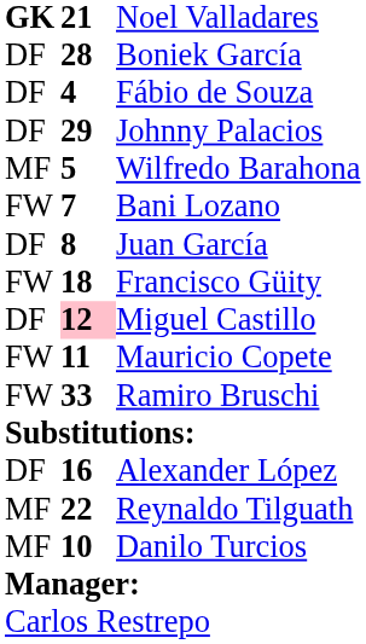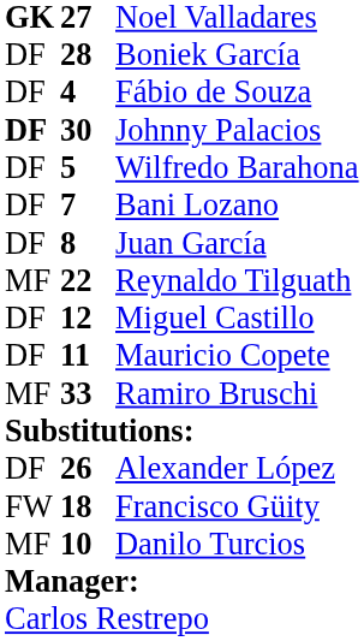 <table style = "font-size: 90%" cellspacing = "0" cellpadding = "0">
 <tr>
 <td colspan = 4></td>
 </tr>
 <tr>
 <th style="width:25px;"></th>
 <th style="width:25px;"></th>
 </tr>
 <tr>
 <td><strong>GK</strong></td>
-<td><strong>21</strong></td>
+<td><strong>27</strong></td>
 <td> <a href='#'>Noel Valladares</a></td>
 </tr>
 <tr>
 <td>DF</td>
 <td><strong>28</strong></td>
 <td> <a href='#'>Boniek García</a></td>
 </tr>
 <tr>
 <td>DF</td>
 <td><strong>4</strong></td>
 <td> <a href='#'>Fábio de Souza</a></td>
 </tr>
 <tr>
-<td>DF</td>
-<td><strong>29</strong></td>
+<td><strong>DF</strong></td>
+<td><strong>30</strong></td>
 <td> <a href='#'>Johnny Palacios</a></td>
 <td></td>
 <td></td>
 </tr>
 <tr>
-<td>MF</td>
+<td>DF</td>
 <td><strong>5</strong></td>
 <td> <a href='#'>Wilfredo Barahona</a></td>
 </tr>
 <tr>
-<td>FW</td>
+<td>DF</td>
 <td><strong>7</strong></td>
 <td> <a href='#'>Bani Lozano</a></td>
 </tr>
 <tr>
 <td>DF</td>
 <td><strong>8</strong></td>
 <td> <a href='#'>Juan García</a></td>
 <td></td>
 <td></td>
 </tr>
 <tr>
-<td>FW</td>
-<td><strong>18</strong></td>
-<td> <a href='#'>Francisco Güity</a></td>
+<td>MF</td>
+<td><strong>22</strong></td>
+<td> <a href='#'>Reynaldo Tilguath</a></td>
 <td></td>
 <td></td>
 <td></td>
 <td></td>
 </tr>
 <tr>
 <td>DF</td>
-<td style="background: pink;"><strong>12</strong></td>
+<td><strong>12</strong></td>
 <td> <a href='#'>Miguel Castillo</a></td>
 <td></td>
 <td></td>
 </tr>
 <tr>
-<td>FW</td>
+<td>DF</td>
 <td><strong>11</strong></td>
 <td> <a href='#'>Mauricio Copete</a></td>
 <td></td>
 <td></td>
 </tr>
 <tr>
-<td>FW</td>
+<td>MF</td>
 <td><strong>33</strong></td>
 <td> <a href='#'>Ramiro Bruschi</a></td>
 <td></td>
 <td></td>
 </tr>
 <tr>
 <td colspan = 3><strong>Substitutions:</strong></td>
 </tr>
 <tr>
 <td>DF</td>
-<td><strong>16</strong></td>
+<td><strong>26</strong></td>
 <td> <a href='#'>Alexander López</a></td>
 <td></td>
 <td></td>
 </tr>
 <tr>
-<td>MF</td>
-<td><strong>22</strong></td>
-<td> <a href='#'>Reynaldo Tilguath</a></td>
+<td>FW</td>
+<td><strong>18</strong></td>
+<td> <a href='#'>Francisco Güity</a></td>
 <td></td>
 <td></td>
 <td></td>
 <td></td>
 </tr>
 <tr>
 <td>MF</td>
 <td><strong>10</strong></td>
 <td> <a href='#'>Danilo Turcios</a></td>
 <td></td>
 <td></td>
 </tr>
 <tr>
 <td colspan = 3><strong>Manager:</strong></td>
 </tr>
 <tr>
 <td colspan = 3> <a href='#'>Carlos Restrepo</a></td>
 </tr>
 </table>
